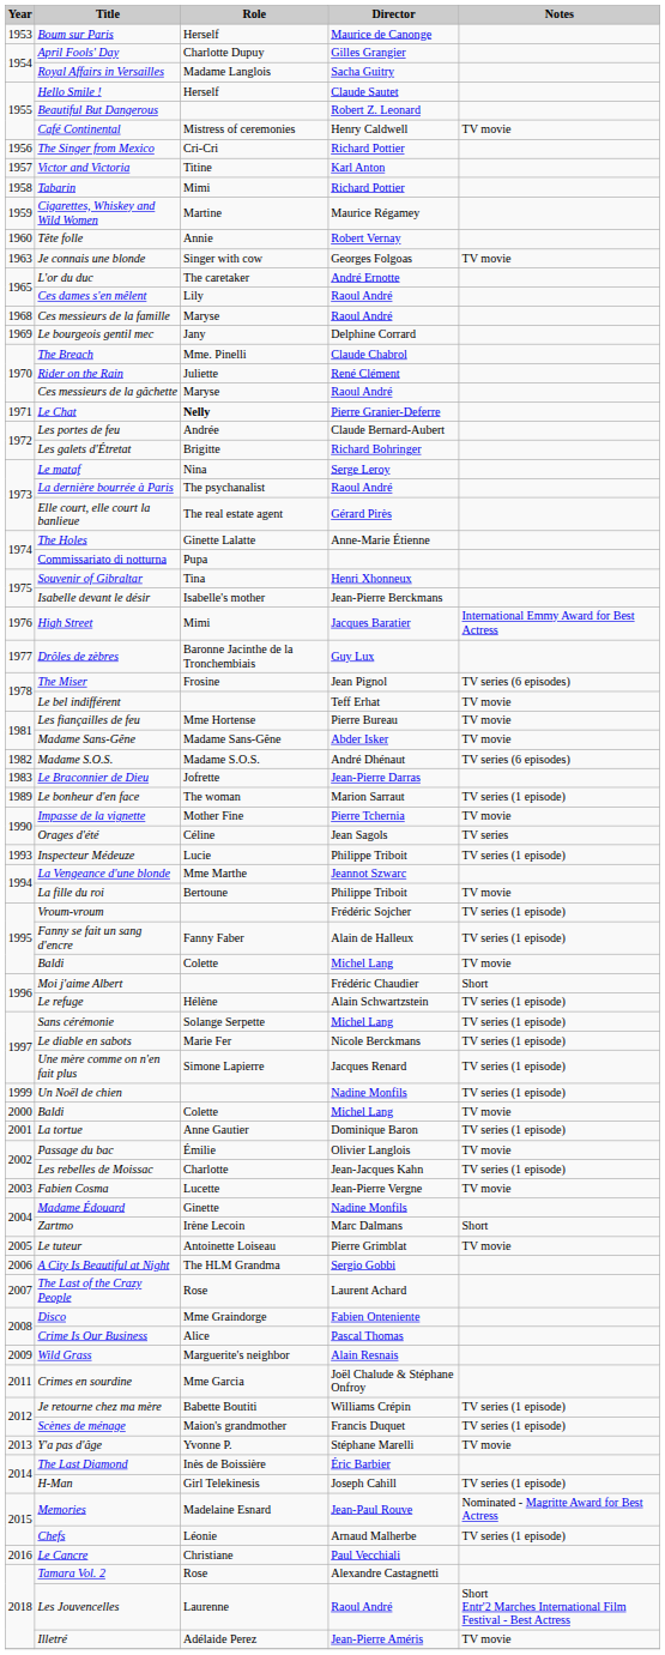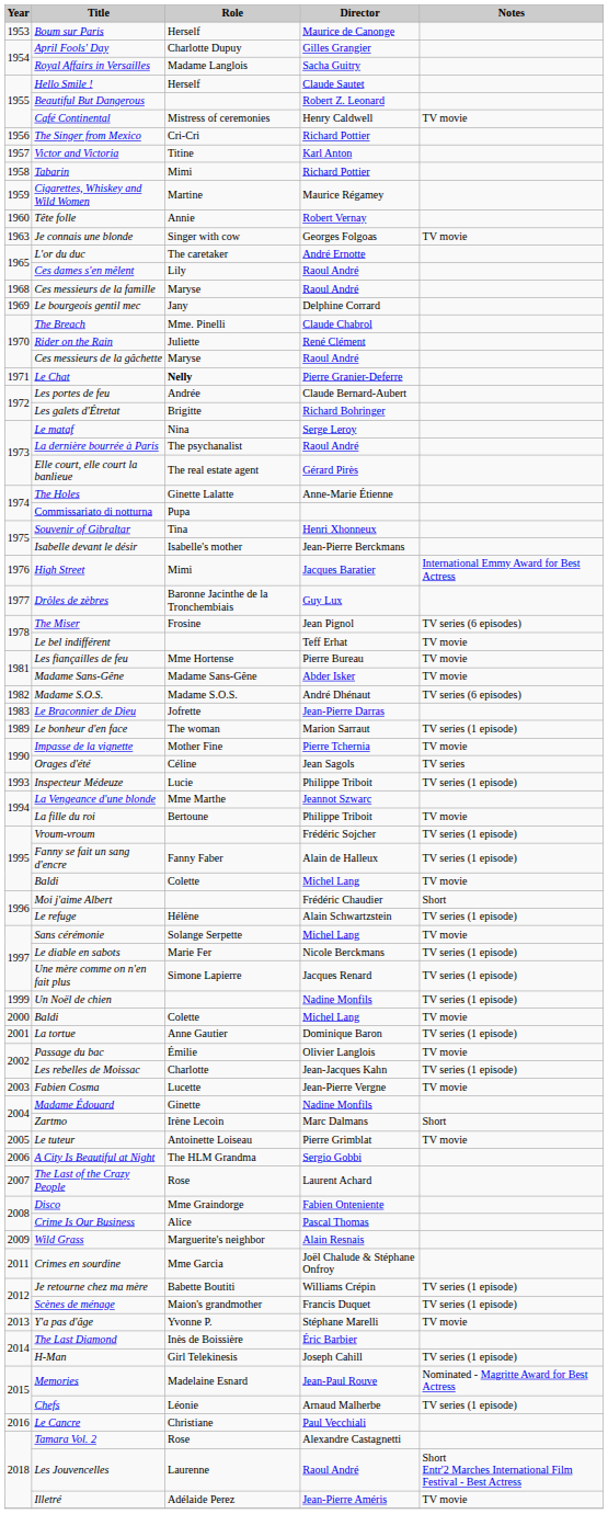 <table class="wikitable">
 <tr>
 <th style="background: #CCCCCC;">Year</th>
 <th style="background: #CCCCCC;">Title</th>
 <th style="background: #CCCCCC;">Role</th>
 <th style="background: #CCCCCC;">Director</th>
 <th style="background: #CCCCCC;">Notes</th>
 </tr>
 <tr>
 <td>1953</td>
 <td><em><a href='#'>Boum sur Paris</a></em></td>
 <td>Herself</td>
 <td><a href='#'>Maurice de Canonge</a></td>
 <td></td>
 </tr>
 <tr>
 <td rowspan=2>1954</td>
 <td><em><a href='#'>April Fools' Day</a></em></td>
 <td>Charlotte Dupuy</td>
 <td><a href='#'>Gilles Grangier</a></td>
 <td></td>
 </tr>
 <tr>
 <td><em><a href='#'>Royal Affairs in Versailles</a></em></td>
 <td>Madame Langlois</td>
 <td><a href='#'>Sacha Guitry</a></td>
 <td></td>
 </tr>
 <tr>
 <td rowspan=3>1955</td>
 <td><em><a href='#'>Hello Smile !</a></em></td>
 <td>Herself</td>
 <td><a href='#'>Claude Sautet</a></td>
 <td></td>
 </tr>
 <tr>
 <td><em><a href='#'>Beautiful But Dangerous</a></em></td>
 <td></td>
 <td><a href='#'>Robert Z. Leonard</a></td>
 <td></td>
 </tr>
 <tr>
 <td><em><a href='#'>Café Continental</a></em></td>
 <td>Mistress of ceremonies</td>
 <td>Henry Caldwell</td>
 <td>TV movie</td>
 </tr>
 <tr>
 <td>1956</td>
 <td><em><a href='#'>The Singer from Mexico</a></em></td>
 <td>Cri-Cri</td>
 <td><a href='#'>Richard Pottier</a></td>
 <td></td>
 </tr>
 <tr>
 <td>1957</td>
 <td><em><a href='#'>Victor and Victoria</a></em></td>
 <td>Titine</td>
 <td><a href='#'>Karl Anton</a></td>
 <td></td>
 </tr>
 <tr>
 <td>1958</td>
 <td><em><a href='#'>Tabarin</a></em></td>
 <td>Mimi</td>
 <td><a href='#'>Richard Pottier</a></td>
 <td></td>
 </tr>
 <tr>
 <td>1959</td>
 <td><em><a href='#'>Cigarettes, Whiskey and Wild Women</a></em></td>
 <td>Martine</td>
 <td>Maurice Régamey</td>
 <td></td>
 </tr>
 <tr>
 <td>1960</td>
 <td><em>Tête folle</em></td>
 <td>Annie</td>
 <td><a href='#'>Robert Vernay</a></td>
 <td></td>
 </tr>
 <tr>
 <td>1963</td>
 <td><em>Je connais une blonde</em></td>
 <td>Singer with cow</td>
 <td>Georges Folgoas</td>
 <td>TV movie</td>
 </tr>
 <tr>
 <td rowspan=2>1965</td>
 <td><em>L'or du duc</em></td>
 <td>The caretaker</td>
 <td><a href='#'>André Ernotte</a></td>
 <td></td>
 </tr>
 <tr>
 <td><em><a href='#'>Ces dames s'en mêlent</a></em></td>
 <td>Lily</td>
 <td><a href='#'>Raoul André</a></td>
 <td></td>
 </tr>
 <tr>
 <td>1968</td>
 <td><em>Ces messieurs de la famille</em></td>
 <td>Maryse</td>
 <td><a href='#'>Raoul André</a></td>
 <td></td>
 </tr>
 <tr>
 <td>1969</td>
 <td><em>Le bourgeois gentil mec</em></td>
 <td>Jany</td>
 <td>Delphine Corrard</td>
 <td></td>
 </tr>
 <tr>
 <td rowspan=3>1970</td>
 <td><em><a href='#'>The Breach</a></em></td>
 <td>Mme. Pinelli</td>
 <td><a href='#'>Claude Chabrol</a></td>
 <td></td>
 </tr>
 <tr>
 <td><em><a href='#'>Rider on the Rain</a></em></td>
 <td>Juliette</td>
 <td><a href='#'>René Clément</a></td>
 <td></td>
 </tr>
 <tr>
 <td><em>Ces messieurs de la gâchette</em></td>
 <td>Maryse</td>
 <td><a href='#'>Raoul André</a></td>
 <td></td>
 </tr>
 <tr>
 <td>1971</td>
 <td><em><a href='#'>Le Chat</a></em></td>
 <td><strong>Nelly</strong></td>
 <td><a href='#'>Pierre Granier-Deferre</a></td>
 <td></td>
 </tr>
 <tr>
 <td rowspan=2>1972</td>
 <td><em>Les portes de feu</em></td>
 <td>Andrée</td>
 <td>Claude Bernard-Aubert</td>
 <td></td>
 </tr>
 <tr>
 <td><em>Les galets d'Étretat</em></td>
 <td>Brigitte</td>
 <td><a href='#'>Richard Bohringer</a></td>
 <td></td>
 </tr>
 <tr>
 <td rowspan=3>1973</td>
 <td><em><a href='#'>Le mataf</a></em></td>
 <td>Nina</td>
 <td><a href='#'>Serge Leroy</a></td>
 <td></td>
 </tr>
 <tr>
 <td><em><a href='#'>La dernière bourrée à Paris</a></em></td>
 <td>The psychanalist</td>
 <td><a href='#'>Raoul André</a></td>
 <td></td>
 </tr>
 <tr>
 <td><em>Elle court, elle court la banlieue</em></td>
 <td>The real estate agent</td>
 <td><a href='#'>Gérard Pirès</a></td>
 <td></td>
 </tr>
 <tr>
 <td rowspan=2>1974</td>
 <td><em><a href='#'>The Holes</a></em></td>
 <td>Ginette Lalatte</td>
 <td>Anne-Marie Étienne</td>
 <td></td>
 </tr>
 <tr>
 <td><a href='#'>Commissariato di notturna</a></td>
 <td>Pupa</td>
 <td></td>
 <td></td>
 </tr>
 <tr>
 <td rowspan=2>1975</td>
 <td><em><a href='#'>Souvenir of Gibraltar</a></em></td>
 <td>Tina</td>
 <td><a href='#'>Henri Xhonneux</a></td>
 <td></td>
 </tr>
 <tr>
 <td><em>Isabelle devant le désir</em></td>
 <td>Isabelle's mother</td>
 <td>Jean-Pierre Berckmans</td>
 <td></td>
 </tr>
 <tr>
 <td>1976</td>
 <td><em><a href='#'>High Street</a></em></td>
 <td>Mimi</td>
 <td><a href='#'>Jacques Baratier</a></td>
 <td><a href='#'>International Emmy Award for Best Actress</a></td>
 </tr>
 <tr>
 <td>1977</td>
 <td><em><a href='#'>Drôles de zèbres</a></em></td>
 <td>Baronne Jacinthe de la Tronchembiais</td>
 <td><a href='#'>Guy Lux</a></td>
 <td></td>
 </tr>
 <tr>
 <td rowspan=2>1978</td>
 <td><em><a href='#'>The Miser</a></em></td>
 <td>Frosine</td>
 <td>Jean Pignol</td>
 <td>TV series (6 episodes)</td>
 </tr>
 <tr>
 <td><em>Le bel indifférent</em></td>
 <td></td>
 <td>Teff Erhat</td>
 <td>TV movie</td>
 </tr>
 <tr>
 <td rowspan=2>1981</td>
 <td><em>Les fiançailles de feu</em></td>
 <td>Mme Hortense</td>
 <td>Pierre Bureau</td>
 <td>TV movie</td>
 </tr>
 <tr>
 <td><em>Madame Sans-Gêne</em></td>
 <td>Madame Sans-Gêne</td>
 <td><a href='#'>Abder Isker</a></td>
 <td>TV movie</td>
 </tr>
 <tr>
 <td>1982</td>
 <td><em>Madame S.O.S.</em></td>
 <td>Madame S.O.S.</td>
 <td>André Dhénaut</td>
 <td>TV series (6 episodes)</td>
 </tr>
 <tr>
 <td>1983</td>
 <td><em><a href='#'>Le Braconnier de Dieu</a></em></td>
 <td>Jofrette</td>
 <td><a href='#'>Jean-Pierre Darras</a></td>
 <td></td>
 </tr>
 <tr>
 <td>1989</td>
 <td><em>Le bonheur d'en face</em></td>
 <td>The woman</td>
 <td>Marion Sarraut</td>
 <td>TV series (1 episode)</td>
 </tr>
 <tr>
 <td rowspan=2>1990</td>
 <td><em><a href='#'>Impasse de la vignette</a></em></td>
 <td>Mother Fine</td>
 <td><a href='#'>Pierre Tchernia</a></td>
 <td>TV movie</td>
 </tr>
 <tr>
 <td><em>Orages d'été</em></td>
 <td>Céline</td>
 <td>Jean Sagols</td>
 <td>TV series</td>
 </tr>
 <tr>
 <td>1993</td>
 <td><em>Inspecteur Médeuze</em></td>
 <td>Lucie</td>
 <td>Philippe Triboit</td>
 <td>TV series (1 episode)</td>
 </tr>
 <tr>
 <td rowspan=2>1994</td>
 <td><em><a href='#'>La Vengeance d'une blonde</a></em></td>
 <td>Mme Marthe</td>
 <td><a href='#'>Jeannot Szwarc</a></td>
 <td></td>
 </tr>
 <tr>
 <td><em>La fille du roi</em></td>
 <td>Bertoune</td>
 <td>Philippe Triboit</td>
 <td>TV movie</td>
 </tr>
 <tr>
 <td rowspan=3>1995</td>
 <td><em>Vroum-vroum</em></td>
 <td></td>
 <td>Frédéric Sojcher</td>
 <td>TV series (1 episode)</td>
 </tr>
 <tr>
 <td><em>Fanny se fait un sang d'encre</em></td>
 <td>Fanny Faber</td>
 <td>Alain de Halleux</td>
 <td>TV series (1 episode)</td>
 </tr>
 <tr>
 <td><em>Baldi</em></td>
 <td>Colette</td>
 <td><a href='#'>Michel Lang</a></td>
 <td>TV movie</td>
 </tr>
 <tr>
 <td rowspan=2>1996</td>
 <td><em>Moi j'aime Albert</em></td>
 <td></td>
 <td>Frédéric Chaudier</td>
 <td>Short</td>
 </tr>
 <tr>
 <td><em>Le refuge</em></td>
 <td>Hélène</td>
 <td>Alain Schwartzstein</td>
 <td>TV series (1 episode)</td>
 </tr>
 <tr>
 <td rowspan=3>1997</td>
 <td><em>Sans cérémonie</em></td>
 <td>Solange Serpette</td>
 <td><a href='#'>Michel Lang</a></td>
-<td>TV series (1 episode)</td>
+<td>TV movie</td>
 </tr>
 <tr>
 <td><em>Le diable en sabots</em></td>
 <td>Marie Fer</td>
 <td>Nicole Berckmans</td>
 <td>TV series (1 episode)</td>
 </tr>
 <tr>
 <td><em>Une mère comme on n'en fait plus</em></td>
 <td>Simone Lapierre</td>
 <td>Jacques Renard</td>
 <td>TV series (1 episode)</td>
 </tr>
 <tr>
 <td>1999</td>
 <td><em>Un Noël de chien</em></td>
 <td></td>
 <td><a href='#'>Nadine Monfils</a></td>
 <td>TV series (1 episode)</td>
 </tr>
 <tr>
 <td>2000</td>
 <td><em>Baldi</em></td>
 <td>Colette</td>
 <td><a href='#'>Michel Lang</a></td>
 <td>TV movie</td>
 </tr>
 <tr>
 <td>2001</td>
 <td><em>La tortue</em></td>
 <td>Anne Gautier</td>
 <td>Dominique Baron</td>
 <td>TV series (1 episode)</td>
 </tr>
 <tr>
 <td rowspan=2>2002</td>
 <td><em>Passage du bac</em></td>
 <td>Émilie</td>
 <td>Olivier Langlois</td>
 <td>TV movie</td>
 </tr>
 <tr>
 <td><em>Les rebelles de Moissac</em></td>
 <td>Charlotte</td>
 <td>Jean-Jacques Kahn</td>
 <td>TV series (1 episode)</td>
 </tr>
 <tr>
 <td>2003</td>
 <td><em>Fabien Cosma</em></td>
 <td>Lucette</td>
 <td>Jean-Pierre Vergne</td>
 <td>TV movie</td>
 </tr>
 <tr>
 <td rowspan=2>2004</td>
 <td><em><a href='#'>Madame Édouard</a></em></td>
 <td>Ginette</td>
 <td><a href='#'>Nadine Monfils</a></td>
 <td></td>
 </tr>
 <tr>
 <td><em>Zartmo</em></td>
 <td>Irène Lecoin</td>
 <td>Marc Dalmans</td>
 <td>Short</td>
 </tr>
 <tr>
 <td>2005</td>
 <td><em>Le tuteur</em></td>
 <td>Antoinette Loiseau</td>
 <td>Pierre Grimblat</td>
 <td>TV movie</td>
 </tr>
 <tr>
 <td>2006</td>
 <td><em><a href='#'>A City Is Beautiful at Night</a></em></td>
 <td>The HLM Grandma</td>
 <td><a href='#'>Sergio Gobbi</a></td>
 <td></td>
 </tr>
 <tr>
 <td>2007</td>
 <td><em><a href='#'>The Last of the Crazy People</a></em></td>
 <td>Rose</td>
 <td>Laurent Achard</td>
 <td></td>
 </tr>
 <tr>
 <td rowspan=2>2008</td>
 <td><em><a href='#'>Disco</a></em></td>
 <td>Mme Graindorge</td>
 <td><a href='#'>Fabien Onteniente</a></td>
 <td></td>
 </tr>
 <tr>
 <td><em><a href='#'>Crime Is Our Business</a></em></td>
 <td>Alice</td>
 <td><a href='#'>Pascal Thomas</a></td>
 <td></td>
 </tr>
 <tr>
 <td>2009</td>
 <td><em><a href='#'>Wild Grass</a></em></td>
 <td>Marguerite's neighbor</td>
 <td><a href='#'>Alain Resnais</a></td>
 <td></td>
 </tr>
 <tr>
 <td>2011</td>
 <td><em>Crimes en sourdine</em></td>
 <td>Mme Garcia</td>
 <td>Joël Chalude & Stéphane Onfroy</td>
 <td></td>
 </tr>
 <tr>
 <td rowspan=2>2012</td>
 <td><em>Je retourne chez ma mère</em></td>
 <td>Babette Boutiti</td>
 <td>Williams Crépin</td>
 <td>TV series (1 episode)</td>
 </tr>
 <tr>
 <td><em><a href='#'>Scènes de ménage</a></em></td>
 <td>Maion's grandmother</td>
 <td>Francis Duquet</td>
 <td>TV series (1 episode)</td>
 </tr>
 <tr>
 <td>2013</td>
 <td><em>Y'a pas d'âge</em></td>
 <td>Yvonne P.</td>
 <td>Stéphane Marelli</td>
 <td>TV movie</td>
 </tr>
 <tr>
 <td rowspan=2>2014</td>
 <td><em><a href='#'>The Last Diamond</a></em></td>
 <td>Inès de Boissière</td>
 <td><a href='#'>Éric Barbier</a></td>
 <td></td>
 </tr>
 <tr>
 <td><em>H-Man</em></td>
 <td>Girl Telekinesis</td>
 <td>Joseph Cahill</td>
 <td>TV series (1 episode)</td>
 </tr>
 <tr>
 <td rowspan=2>2015</td>
 <td><em><a href='#'>Memories</a></em></td>
 <td>Madelaine Esnard</td>
 <td><a href='#'>Jean-Paul Rouve</a></td>
 <td>Nominated - <a href='#'>Magritte Award for Best Actress</a></td>
 </tr>
 <tr>
 <td><em><a href='#'>Chefs</a></em></td>
 <td>Léonie</td>
 <td>Arnaud Malherbe</td>
 <td>TV series (1 episode)</td>
 </tr>
 <tr>
 <td>2016</td>
 <td><em><a href='#'>Le Cancre</a></em></td>
 <td>Christiane</td>
 <td><a href='#'>Paul Vecchiali</a></td>
 <td></td>
 </tr>
 <tr>
 <td rowspan=3>2018</td>
 <td><em><a href='#'>Tamara Vol. 2</a></em></td>
 <td>Rose</td>
 <td>Alexandre Castagnetti</td>
 <td></td>
 </tr>
 <tr>
 <td><em>Les Jouvencelles</em></td>
 <td>Laurenne</td>
 <td><a href='#'>Raoul André</a></td>
 <td>Short<br><a href='#'>Entr'2 Marches International Film Festival - Best Actress</a></td>
 </tr>
 <tr>
 <td><em>Illetré</em></td>
 <td>Adélaide Perez</td>
 <td><a href='#'>Jean-Pierre Améris</a></td>
 <td>TV movie</td>
 </tr>
 <tr>
 </tr>
 </table>
